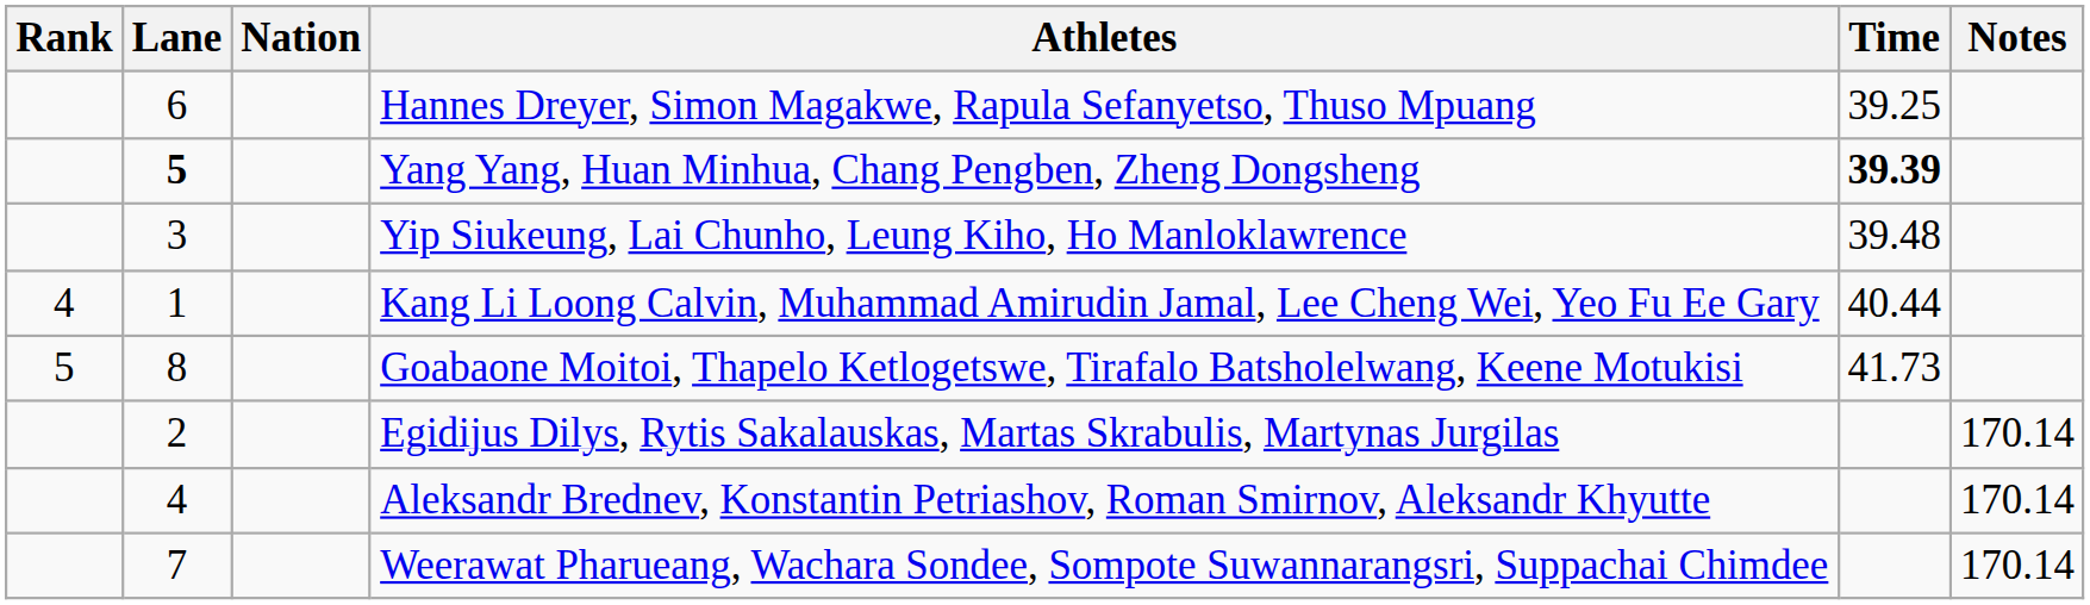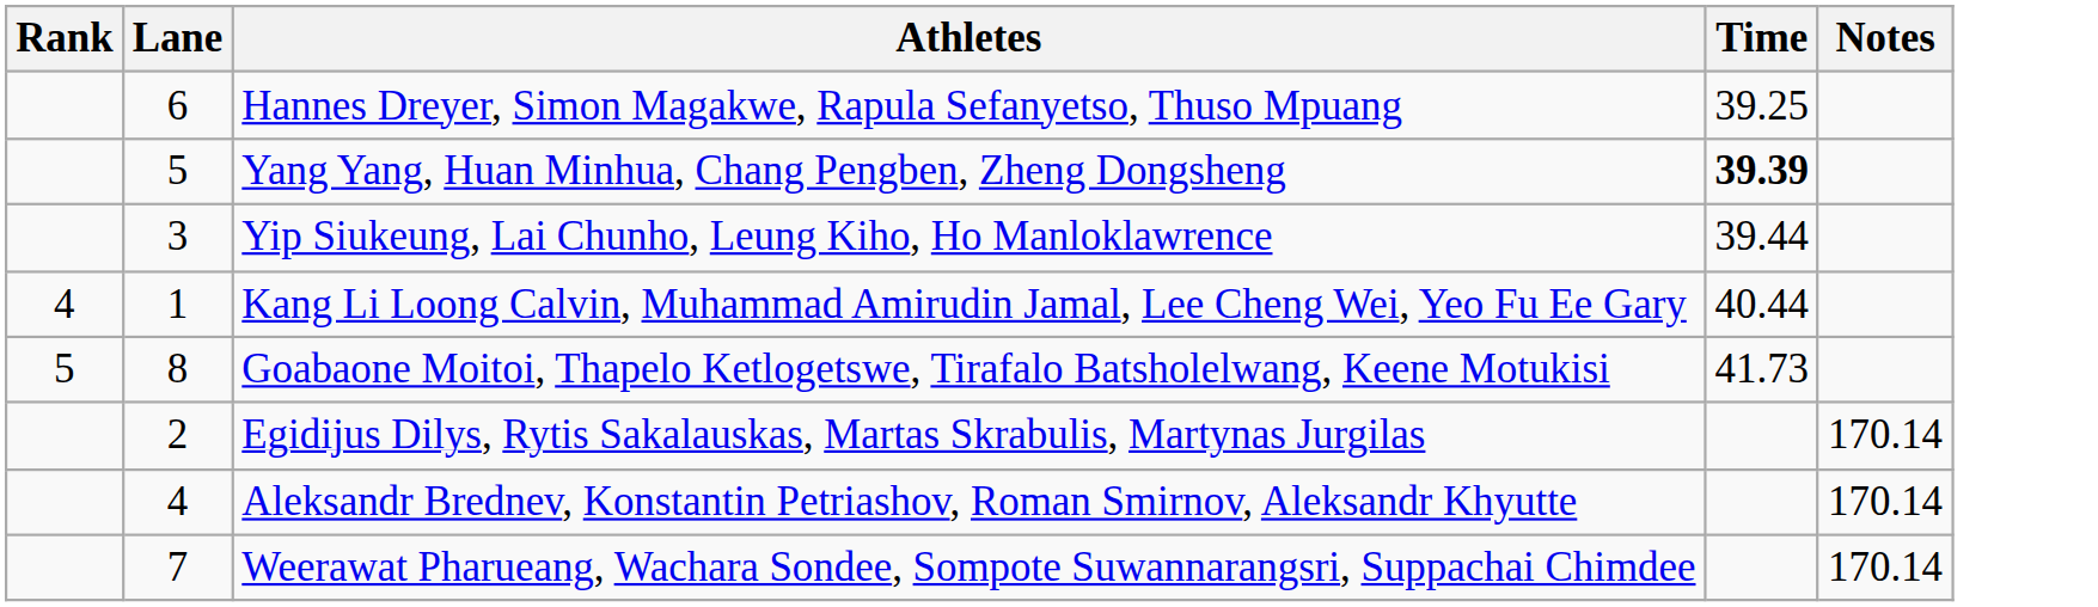 <table class="wikitable sortable" style="text-align:center">
 <tr>
 <th>Rank</th>
 <th>Lane</th>
-<th>Nation</th>
 <th>Athletes</th>
 <th>Time</th>
 <th>Notes</th>
 </tr>
 <tr>
 <td></td>
 <td>6</td>
-<td align=left></td>
 <td align=left><a href='#'>Hannes Dreyer</a>, <a href='#'>Simon Magakwe</a>, <a href='#'>Rapula Sefanyetso</a>, <a href='#'>Thuso Mpuang</a></td>
 <td>39.25</td>
 <td></td>
 </tr>
 <tr>
 <td></td>
-<td><strong>5</strong></td>
-<td align=left></td>
+<td>5</td>
 <td align=left><a href='#'>Yang Yang</a>, <a href='#'>Huan Minhua</a>, <a href='#'>Chang Pengben</a>, <a href='#'>Zheng Dongsheng</a></td>
 <td><strong>39.39</strong></td>
 <td></td>
 </tr>
 <tr>
 <td></td>
 <td>3</td>
-<td align=left></td>
 <td align=left><a href='#'>Yip Siukeung</a>, <a href='#'>Lai Chunho</a>, <a href='#'>Leung Kiho</a>, <a href='#'>Ho Manloklawrence</a></td>
-<td>39.48</td>
+<td>39.44</td>
 <td></td>
 </tr>
 <tr>
 <td>4</td>
 <td>1</td>
-<td align=left></td>
 <td align=left><a href='#'>Kang Li Loong Calvin</a>, <a href='#'>Muhammad Amirudin Jamal</a>, <a href='#'>Lee Cheng Wei</a>, <a href='#'>Yeo Fu Ee Gary</a></td>
 <td>40.44</td>
 <td></td>
 </tr>
 <tr>
 <td>5</td>
 <td>8</td>
-<td align=left></td>
 <td align=left><a href='#'>Goabaone Moitoi</a>, <a href='#'>Thapelo Ketlogetswe</a>, <a href='#'>Tirafalo Batsholelwang</a>, <a href='#'>Keene Motukisi</a></td>
 <td>41.73</td>
 <td></td>
 </tr>
 <tr>
 <td></td>
 <td>2</td>
-<td align=left></td>
 <td align=left><a href='#'>Egidijus Dilys</a>, <a href='#'>Rytis Sakalauskas</a>, <a href='#'>Martas Skrabulis</a>, <a href='#'>Martynas Jurgilas</a></td>
 <td></td>
 <td>170.14</td>
 </tr>
 <tr>
 <td></td>
 <td>4</td>
-<td align=left></td>
 <td align=left><a href='#'>Aleksandr Brednev</a>, <a href='#'>Konstantin Petriashov</a>, <a href='#'>Roman Smirnov</a>, <a href='#'>Aleksandr Khyutte</a></td>
 <td></td>
 <td>170.14</td>
 </tr>
 <tr>
 <td></td>
 <td>7</td>
-<td align=left></td>
 <td align=left><a href='#'>Weerawat Pharueang</a>, <a href='#'>Wachara Sondee</a>, <a href='#'>Sompote Suwannarangsri</a>, <a href='#'>Suppachai Chimdee</a></td>
 <td></td>
 <td>170.14</td>
 </tr>
 </table>
